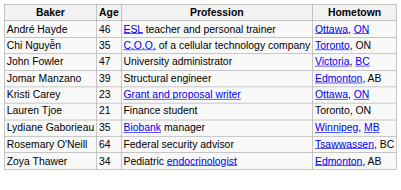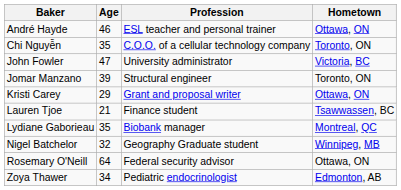 <table class="wikitable">
 <tr>
 <th>Baker</th>
 <th>Age</th>
 <th>Profession</th>
 <th>Hometown</th>
 </tr>
 <tr>
 <td>André Hayde</td>
 <td>46</td>
 <td><a href='#'>ESL</a> teacher and personal trainer</td>
 <td><a href='#'>Ottawa</a>, <a href='#'>ON</a></td>
 </tr>
 <tr>
 <td>Chi Nguyễn</td>
 <td>35</td>
 <td><a href='#'>C.O.O.</a> of a cellular technology company</td>
 <td><a href='#'>Toronto</a>, ON</td>
 </tr>
 <tr>
 <td>John Fowler</td>
 <td>47</td>
 <td>University administrator</td>
 <td><a href='#'>Victoria</a>, <a href='#'>BC</a></td>
 </tr>
 <tr>
 <td>Jomar Manzano</td>
 <td>39</td>
 <td>Structural engineer</td>
-<td><a href='#'>Edmonton</a>, AB</td>
+<td>Toronto, ON</td>
 </tr>
 <tr>
 <td>Kristi Carey</td>
-<td>23</td>
+<td>29</td>
 <td><a href='#'>Grant and proposal writer</a></td>
 <td><a href='#'>Ottawa</a>, <a href='#'>ON</a></td>
 </tr>
 <tr>
 <td>Lauren Tjoe</td>
 <td>21</td>
 <td>Finance student</td>
-<td>Toronto, ON</td>
+<td><a href='#'>Tsawwassen</a>, BC</td>
 </tr>
 <tr>
 <td>Lydiane Gaborieau</td>
 <td>35</td>
 <td><a href='#'>Biobank</a> manager</td>
+<td><a href='#'>Montreal</a>, <a href='#'>QC</a></td>
+</tr>
+<tr>
+<td>Nigel Batchelor</td>
+<td>32</td>
+<td>Geography Graduate student</td>
 <td><a href='#'>Winnipeg</a>, <a href='#'>MB</a></td>
 </tr>
 <tr>
 <td>Rosemary O'Neill</td>
 <td>64</td>
 <td>Federal security advisor</td>
-<td><a href='#'>Tsawwassen</a>, BC</td>
+<td>Ottawa, ON</td>
 </tr>
 <tr>
 <td>Zoya Thawer</td>
 <td>34</td>
 <td>Pediatric <a href='#'>endocrinologist</a></td>
 <td><a href='#'>Edmonton</a>, AB</td>
 </tr>
 </table>
